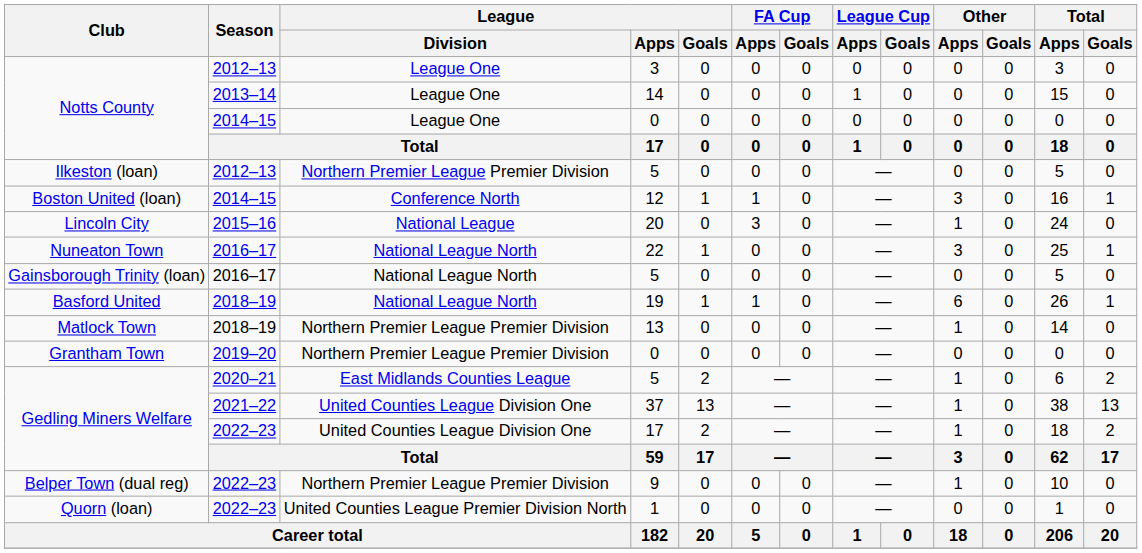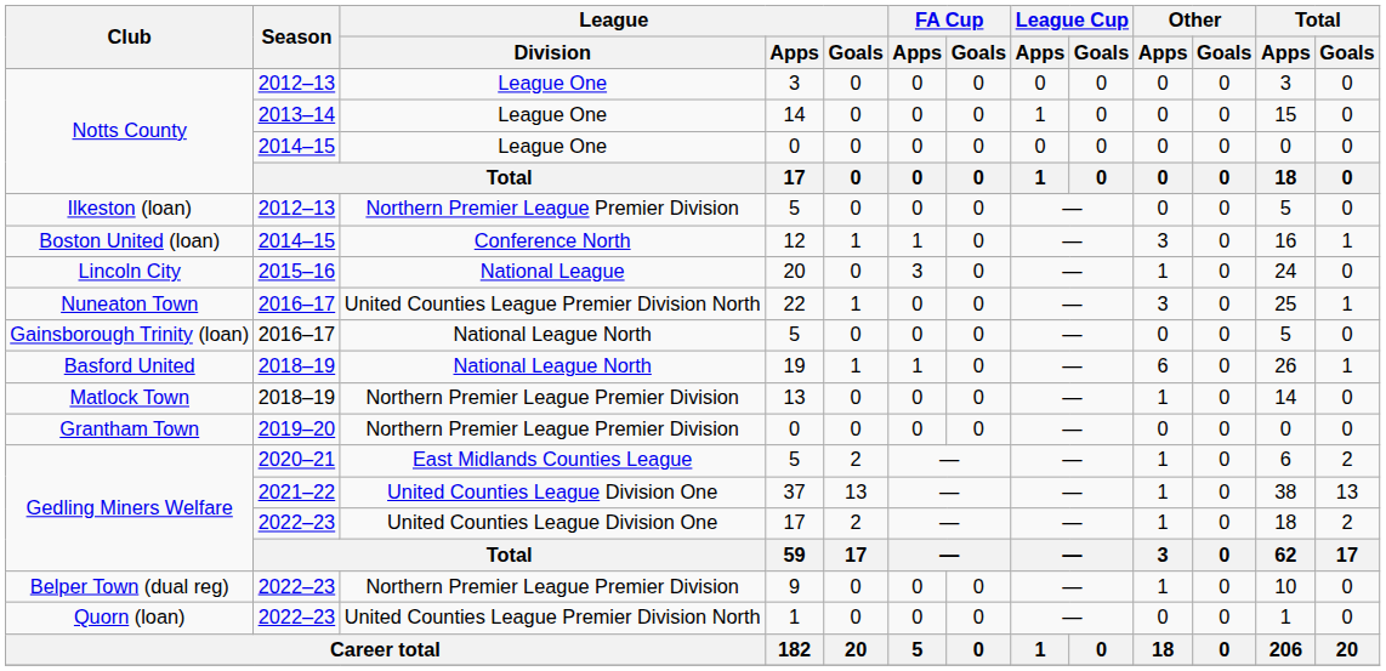 <table class=wikitable style="text-align:center">
 <tr>
 <th rowspan="2">Club</th>
 <th rowspan="2">Season</th>
 <th colspan="3">League</th>
 <th colspan="2"><a href='#'>FA Cup</a></th>
 <th colspan="2"><a href='#'>League Cup</a></th>
 <th colspan="2">Other</th>
 <th colspan="2">Total</th>
 </tr>
 <tr>
 <th>Division</th>
 <th>Apps</th>
 <th>Goals</th>
 <th>Apps</th>
 <th>Goals</th>
 <th>Apps</th>
 <th>Goals</th>
 <th>Apps</th>
 <th>Goals</th>
 <th>Apps</th>
 <th>Goals</th>
 </tr>
 <tr>
 <td rowspan="4"><a href='#'>Notts County</a></td>
 <td><a href='#'>2012–13</a></td>
 <td><a href='#'>League One</a></td>
 <td>3</td>
 <td>0</td>
 <td>0</td>
 <td>0</td>
 <td>0</td>
 <td>0</td>
 <td>0</td>
 <td>0</td>
 <td>3</td>
 <td>0</td>
 </tr>
 <tr>
 <td><a href='#'>2013–14</a></td>
 <td>League One</td>
 <td>14</td>
 <td>0</td>
 <td>0</td>
 <td>0</td>
 <td>1</td>
 <td>0</td>
 <td>0</td>
 <td>0</td>
 <td>15</td>
 <td>0</td>
 </tr>
 <tr>
 <td><a href='#'>2014–15</a></td>
 <td>League One</td>
 <td>0</td>
 <td>0</td>
 <td>0</td>
 <td>0</td>
 <td>0</td>
 <td>0</td>
 <td>0</td>
 <td>0</td>
 <td>0</td>
 <td>0</td>
 </tr>
 <tr>
 <th colspan="2">Total</th>
 <th>17</th>
 <th>0</th>
 <th>0</th>
 <th>0</th>
 <th>1</th>
 <th>0</th>
 <th>0</th>
 <th>0</th>
 <th>18</th>
 <th>0</th>
 </tr>
 <tr>
 <td><a href='#'>Ilkeston</a> (loan)</td>
 <td><a href='#'>2012–13</a></td>
 <td><a href='#'>Northern Premier League</a> Premier Division</td>
 <td>5</td>
 <td>0</td>
 <td>0</td>
 <td>0</td>
 <td colspan="2">—</td>
 <td>0</td>
 <td>0</td>
 <td>5</td>
 <td>0</td>
 </tr>
 <tr>
 <td><a href='#'>Boston United</a> (loan)</td>
 <td><a href='#'>2014–15</a></td>
 <td><a href='#'>Conference North</a></td>
 <td>12</td>
 <td>1</td>
 <td>1</td>
 <td>0</td>
 <td colspan="2">—</td>
 <td>3</td>
 <td>0</td>
 <td>16</td>
 <td>1</td>
 </tr>
 <tr>
 <td><a href='#'>Lincoln City</a></td>
 <td><a href='#'>2015–16</a></td>
 <td><a href='#'>National League</a></td>
 <td>20</td>
 <td>0</td>
 <td>3</td>
 <td>0</td>
 <td colspan="2">—</td>
 <td>1</td>
 <td>0</td>
 <td>24</td>
 <td>0</td>
 </tr>
 <tr>
 <td><a href='#'>Nuneaton Town</a></td>
 <td><a href='#'>2016–17</a></td>
-<td><a href='#'>National League North</a></td>
+<td>United Counties League Premier Division North</td>
 <td>22</td>
 <td>1</td>
 <td>0</td>
 <td>0</td>
 <td colspan="2">—</td>
 <td>3</td>
 <td>0</td>
 <td>25</td>
 <td>1</td>
 </tr>
 <tr>
 <td><a href='#'>Gainsborough Trinity</a> (loan)</td>
 <td>2016–17</td>
 <td>National League North</td>
 <td>5</td>
 <td>0</td>
 <td>0</td>
 <td>0</td>
 <td colspan="2">—</td>
 <td>0</td>
 <td>0</td>
 <td>5</td>
 <td>0</td>
 </tr>
 <tr>
 <td><a href='#'>Basford United</a></td>
 <td><a href='#'>2018–19</a></td>
 <td><a href='#'>National League North</a></td>
 <td>19</td>
 <td>1</td>
 <td>1</td>
 <td>0</td>
 <td colspan="2">—</td>
 <td>6</td>
 <td>0</td>
 <td>26</td>
 <td>1</td>
 </tr>
 <tr>
 <td><a href='#'>Matlock Town</a></td>
 <td>2018–19</td>
 <td>Northern Premier League Premier Division</td>
 <td>13</td>
 <td>0</td>
 <td>0</td>
 <td>0</td>
 <td colspan="2">—</td>
 <td>1</td>
 <td>0</td>
 <td>14</td>
 <td>0</td>
 </tr>
 <tr>
 <td><a href='#'>Grantham Town</a></td>
 <td><a href='#'>2019–20</a></td>
 <td>Northern Premier League Premier Division</td>
 <td>0</td>
 <td>0</td>
 <td>0</td>
 <td>0</td>
 <td colspan="2">—</td>
 <td>0</td>
 <td>0</td>
 <td>0</td>
 <td>0</td>
 </tr>
 <tr>
 <td rowspan="4"><a href='#'>Gedling Miners Welfare</a></td>
 <td><a href='#'>2020–21</a></td>
 <td><a href='#'>East Midlands Counties League</a></td>
 <td>5</td>
 <td>2</td>
 <td colspan="2">—</td>
 <td colspan="2">—</td>
 <td>1</td>
 <td>0</td>
 <td>6</td>
 <td>2</td>
 </tr>
 <tr>
 <td><a href='#'>2021–22</a></td>
 <td><a href='#'>United Counties League</a> Division One</td>
 <td>37</td>
 <td>13</td>
 <td colspan="2">—</td>
 <td colspan="2">—</td>
 <td>1</td>
 <td>0</td>
 <td>38</td>
 <td>13</td>
 </tr>
 <tr>
 <td><a href='#'>2022–23</a></td>
 <td>United Counties League Division One</td>
 <td>17</td>
 <td>2</td>
 <td colspan="2">—</td>
 <td colspan="2">—</td>
 <td>1</td>
 <td>0</td>
 <td>18</td>
 <td>2</td>
 </tr>
 <tr>
 <th colspan="2">Total</th>
 <th>59</th>
 <th>17</th>
 <th colspan="2">—</th>
 <th colspan="2">—</th>
 <th>3</th>
 <th>0</th>
 <th>62</th>
 <th>17</th>
 </tr>
 <tr>
 <td><a href='#'>Belper Town</a> (dual reg)</td>
 <td><a href='#'>2022–23</a></td>
 <td>Northern Premier League Premier Division</td>
 <td>9</td>
 <td>0</td>
 <td>0</td>
 <td>0</td>
 <td colspan="2">—</td>
 <td>1</td>
 <td>0</td>
 <td>10</td>
 <td>0</td>
 </tr>
 <tr>
 <td><a href='#'>Quorn</a> (loan)</td>
 <td><a href='#'>2022–23</a></td>
 <td>United Counties League Premier Division North</td>
 <td>1</td>
 <td>0</td>
 <td>0</td>
 <td>0</td>
 <td colspan="2">—</td>
 <td>0</td>
 <td>0</td>
 <td>1</td>
 <td>0</td>
 </tr>
 <tr>
 <th colspan="3">Career total</th>
 <th>182</th>
 <th>20</th>
 <th>5</th>
 <th>0</th>
 <th>1</th>
 <th>0</th>
 <th>18</th>
 <th>0</th>
 <th>206</th>
 <th>20</th>
 </tr>
 <tr>
 </tr>
 </table>
